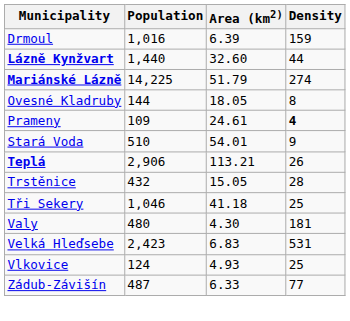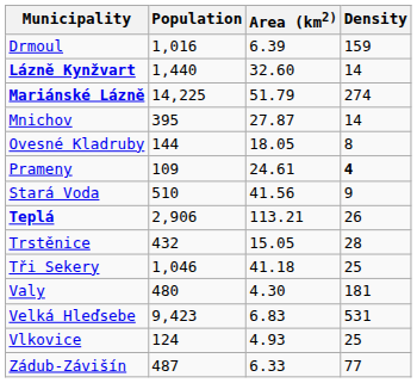 <table class="wikitable sortable">
 <tr>
 <th>Municipality</th>
 <th>Population</th>
 <th>Area (km<sup>2)</sup></th>
 <th>Density</th>
 </tr>
 <tr>
 <td><a href='#'>Drmoul</a></td>
 <td>1,016</td>
 <td>6.39</td>
 <td>159</td>
 </tr>
 <tr>
 <td><strong><a href='#'>Lázně Kynžvart</a></strong></td>
 <td>1,440</td>
 <td>32.60</td>
-<td>44</td>
+<td>14</td>
 </tr>
 <tr>
 <td><strong><a href='#'>Mariánské Lázně</a></strong></td>
 <td>14,225</td>
 <td>51.79</td>
 <td>274</td>
+</tr>
+<tr>
+<td><a href='#'>Mnichov</a></td>
+<td>395</td>
+<td>27.87</td>
+<td>14</td>
 </tr>
 <tr>
 <td><a href='#'>Ovesné Kladruby</a></td>
 <td>144</td>
 <td>18.05</td>
 <td>8</td>
 </tr>
 <tr>
 <td><a href='#'>Prameny</a></td>
 <td>109</td>
 <td>24.61</td>
 <td><strong>4</strong></td>
 </tr>
 <tr>
 <td><a href='#'>Stará Voda</a></td>
 <td>510</td>
-<td>54.01</td>
+<td>41.56</td>
 <td>9</td>
 </tr>
 <tr>
 <td><strong><a href='#'>Teplá</a></strong></td>
 <td>2,906</td>
 <td>113.21</td>
 <td>26</td>
 </tr>
 <tr>
 <td><a href='#'>Trstěnice</a></td>
 <td>432</td>
 <td>15.05</td>
 <td>28</td>
 </tr>
 <tr>
 <td><a href='#'>Tři Sekery</a></td>
 <td>1,046</td>
 <td>41.18</td>
 <td>25</td>
 </tr>
 <tr>
 <td><a href='#'>Valy</a></td>
 <td>480</td>
 <td>4.30</td>
 <td>181</td>
 </tr>
 <tr>
 <td><a href='#'>Velká Hleďsebe</a></td>
-<td>2,423</td>
+<td>9,423</td>
 <td>6.83</td>
 <td>531</td>
 </tr>
 <tr>
 <td><a href='#'>Vlkovice</a></td>
 <td>124</td>
 <td>4.93</td>
 <td>25</td>
 </tr>
 <tr>
 <td><a href='#'>Zádub-Závišín</a></td>
 <td>487</td>
 <td>6.33</td>
 <td>77</td>
 </tr>
 </table>
